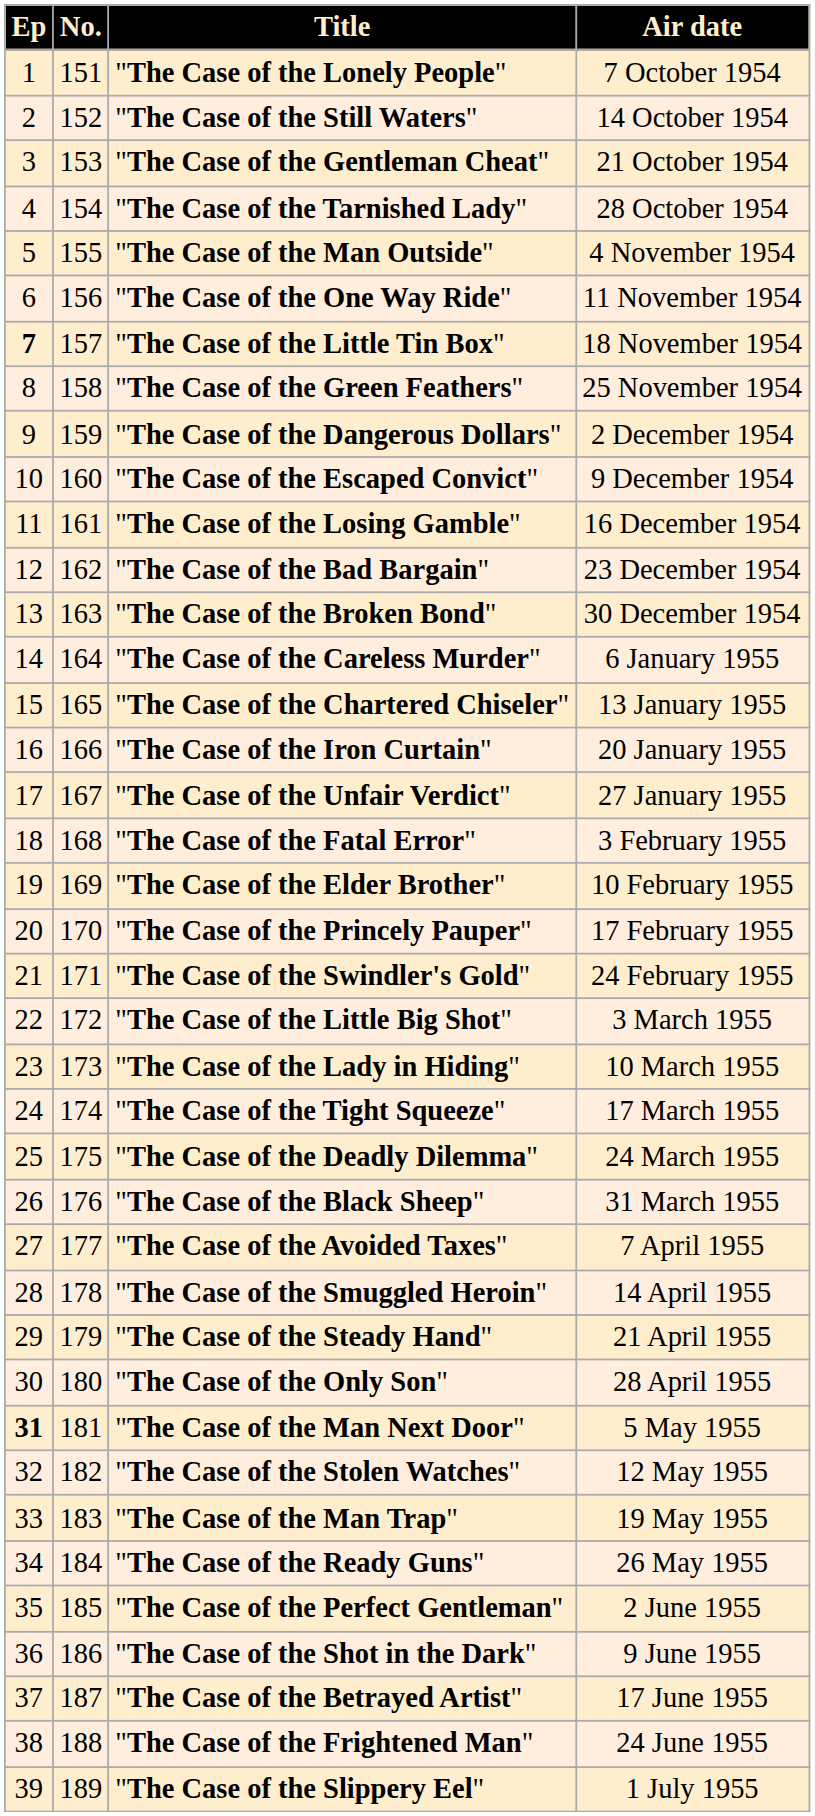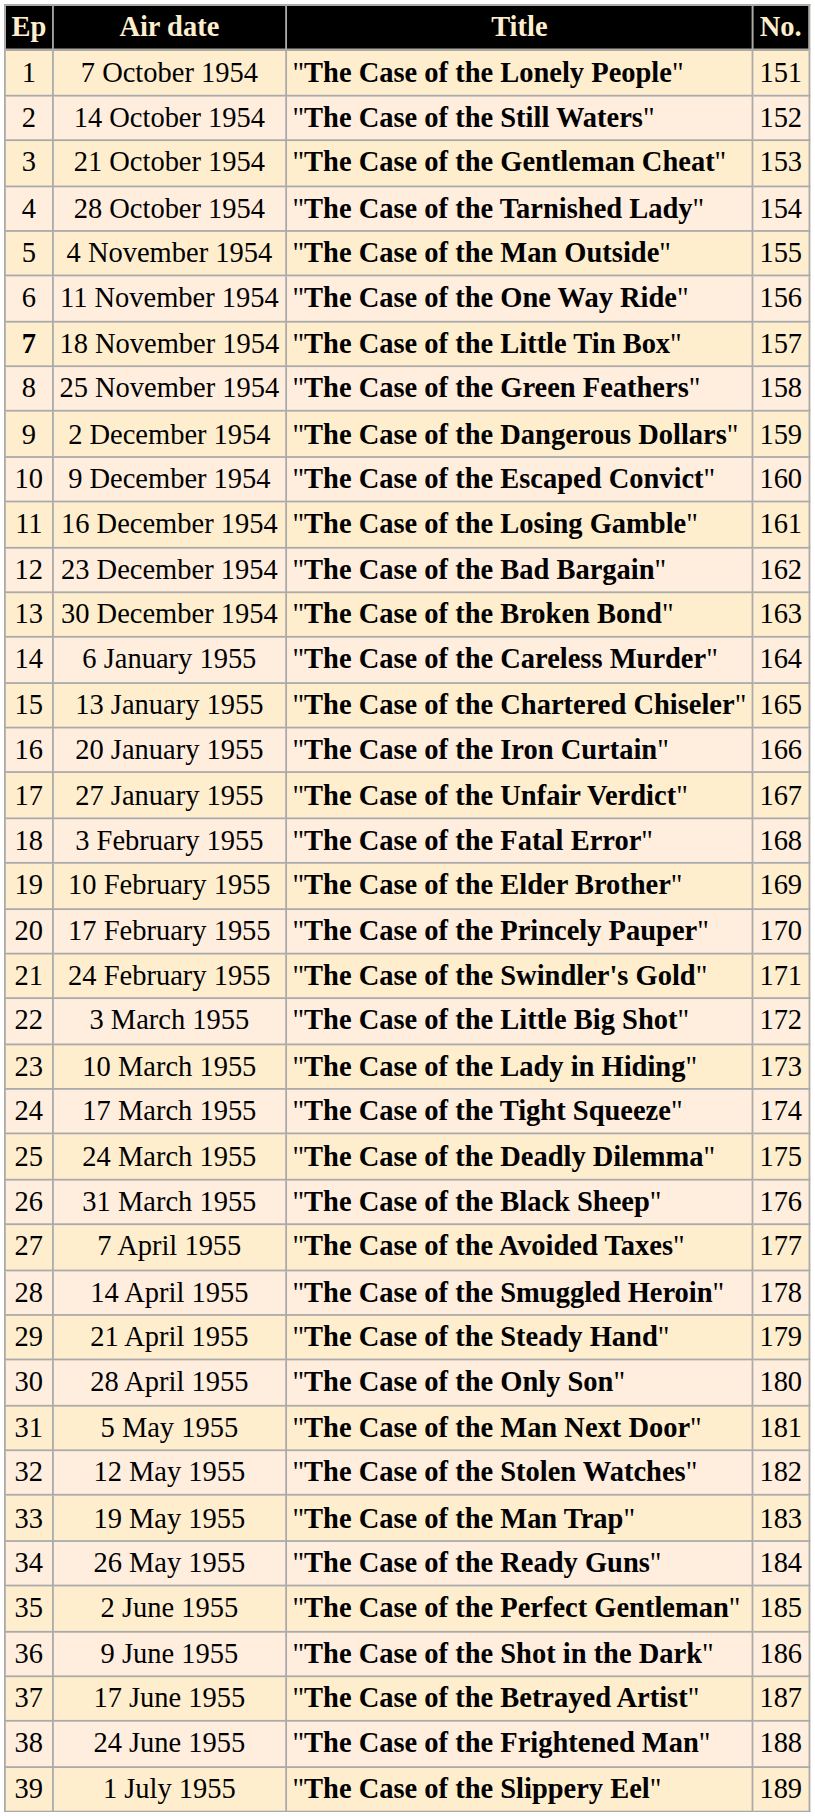 <table class=wikitable style="text-align:center; background:#FFEECE">
 <tr style="color:#FFEECE">
 <th style="background:#000000">Ep</th>
+<th style="background:#000000">Air date</th>
+<th style="background:#000000">Title</th>
 <th style="background:#000000">No.</th>
-<th style="background:#000000">Title</th>
-<th style="background:#000000">Air date</th>
 </tr>
 <tr>
 <td>1</td>
+<td>7 October 1954</td>
+<td align="left">"<strong>The Case of the Lonely People</strong>"</td>
 <td>151</td>
-<td align="left">"<strong>The Case of the Lonely People</strong>"</td>
-<td>7 October 1954</td>
 </tr>
 <tr bgcolor="FFEEDE">
 <td>2</td>
+<td>14 October 1954</td>
+<td align="left">"<strong>The Case of the Still Waters</strong>"</td>
 <td>152</td>
-<td align="left">"<strong>The Case of the Still Waters</strong>"</td>
-<td>14 October 1954</td>
 </tr>
 <tr>
 <td>3</td>
+<td>21 October 1954</td>
+<td align="left">"<strong>The Case of the Gentleman Cheat</strong>"</td>
 <td>153</td>
-<td align="left">"<strong>The Case of the Gentleman Cheat</strong>"</td>
-<td>21 October 1954</td>
 </tr>
 <tr bgcolor="FFEEDE">
 <td>4</td>
+<td>28 October 1954</td>
+<td align="left">"<strong>The Case of the Tarnished Lady</strong>"</td>
 <td>154</td>
-<td align="left">"<strong>The Case of the Tarnished Lady</strong>"</td>
-<td>28 October 1954</td>
 </tr>
 <tr>
 <td>5</td>
+<td>4 November 1954</td>
+<td align="left">"<strong>The Case of the Man Outside</strong>"</td>
 <td>155</td>
-<td align="left">"<strong>The Case of the Man Outside</strong>"</td>
-<td>4 November 1954</td>
 </tr>
 <tr bgcolor="FFEEDE">
 <td>6</td>
+<td>11 November 1954</td>
+<td align="left">"<strong>The Case of the One Way Ride</strong>"</td>
 <td>156</td>
-<td align="left">"<strong>The Case of the One Way Ride</strong>"</td>
-<td>11 November 1954</td>
 </tr>
 <tr>
 <td><strong>7</strong></td>
+<td>18 November 1954</td>
+<td align="left">"<strong>The Case of the Little Tin Box</strong>"</td>
 <td>157</td>
-<td align="left">"<strong>The Case of the Little Tin Box</strong>"</td>
-<td>18 November 1954</td>
 </tr>
 <tr bgcolor="FFEEDE">
 <td>8</td>
+<td>25 November 1954</td>
+<td align="left">"<strong>The Case of the Green Feathers</strong>"</td>
 <td>158</td>
-<td align="left">"<strong>The Case of the Green Feathers</strong>"</td>
-<td>25 November 1954</td>
 </tr>
 <tr>
 <td>9</td>
+<td>2 December 1954</td>
+<td align="left">"<strong>The Case of the Dangerous Dollars</strong>"</td>
 <td>159</td>
-<td align="left">"<strong>The Case of the Dangerous Dollars</strong>"</td>
-<td>2 December 1954</td>
 </tr>
 <tr bgcolor="FFEEDE">
 <td>10</td>
+<td>9 December 1954</td>
+<td align="left">"<strong>The Case of the Escaped Convict</strong>"</td>
 <td>160</td>
-<td align="left">"<strong>The Case of the Escaped Convict</strong>"</td>
-<td>9 December 1954</td>
 </tr>
 <tr>
 <td>11</td>
+<td>16 December 1954</td>
+<td align="left">"<strong>The Case of the Losing Gamble</strong>"</td>
 <td>161</td>
-<td align="left">"<strong>The Case of the Losing Gamble</strong>"</td>
-<td>16 December 1954</td>
 </tr>
 <tr bgcolor="FFEEDE">
 <td>12</td>
+<td>23 December 1954</td>
+<td align="left">"<strong>The Case of the Bad Bargain</strong>"</td>
 <td>162</td>
-<td align="left">"<strong>The Case of the Bad Bargain</strong>"</td>
-<td>23 December 1954</td>
 </tr>
 <tr>
 <td>13</td>
+<td>30 December 1954</td>
+<td align="left">"<strong>The Case of the Broken Bond</strong>"</td>
 <td>163</td>
-<td align="left">"<strong>The Case of the Broken Bond</strong>"</td>
-<td>30 December 1954</td>
 </tr>
 <tr bgcolor="FFEEDE">
 <td>14</td>
+<td>6 January 1955</td>
+<td align="left">"<strong>The Case of the Careless Murder</strong>"</td>
 <td>164</td>
-<td align="left">"<strong>The Case of the Careless Murder</strong>"</td>
-<td>6 January 1955</td>
 </tr>
 <tr>
 <td>15</td>
+<td>13 January 1955</td>
+<td align="left">"<strong>The Case of the Chartered Chiseler</strong>"</td>
 <td>165</td>
-<td align="left">"<strong>The Case of the Chartered Chiseler</strong>"</td>
-<td>13 January 1955</td>
 </tr>
 <tr bgcolor="FFEEDE">
 <td>16</td>
+<td>20 January 1955</td>
+<td align="left">"<strong>The Case of the Iron Curtain</strong>"</td>
 <td>166</td>
-<td align="left">"<strong>The Case of the Iron Curtain</strong>"</td>
-<td>20 January 1955</td>
 </tr>
 <tr>
 <td>17</td>
+<td>27 January 1955</td>
+<td align="left">"<strong>The Case of the Unfair Verdict</strong>"</td>
 <td>167</td>
-<td align="left">"<strong>The Case of the Unfair Verdict</strong>"</td>
-<td>27 January 1955</td>
 </tr>
 <tr bgcolor="FFEEDE">
 <td>18</td>
+<td>3 February 1955</td>
+<td align="left">"<strong>The Case of the Fatal Error</strong>"</td>
 <td>168</td>
-<td align="left">"<strong>The Case of the Fatal Error</strong>"</td>
-<td>3 February 1955</td>
 </tr>
 <tr>
 <td>19</td>
+<td>10 February 1955</td>
+<td align="left">"<strong>The Case of the Elder Brother</strong>"</td>
 <td>169</td>
-<td align="left">"<strong>The Case of the Elder Brother</strong>"</td>
-<td>10 February 1955</td>
 </tr>
 <tr bgcolor="FFEEDE">
 <td>20</td>
+<td>17 February 1955</td>
+<td align="left">"<strong>The Case of the Princely Pauper</strong>"</td>
 <td>170</td>
-<td align="left">"<strong>The Case of the Princely Pauper</strong>"</td>
-<td>17 February 1955</td>
 </tr>
 <tr>
 <td>21</td>
+<td>24 February 1955</td>
+<td align="left">"<strong>The Case of the Swindler's Gold</strong>"</td>
 <td>171</td>
-<td align="left">"<strong>The Case of the Swindler's Gold</strong>"</td>
-<td>24 February 1955</td>
 </tr>
 <tr bgcolor="FFEEDE">
 <td>22</td>
+<td>3 March 1955</td>
+<td align="left">"<strong>The Case of the Little Big Shot</strong>"</td>
 <td>172</td>
-<td align="left">"<strong>The Case of the Little Big Shot</strong>"</td>
-<td>3 March 1955</td>
 </tr>
 <tr>
 <td>23</td>
+<td>10 March 1955</td>
+<td align="left">"<strong>The Case of the Lady in Hiding</strong>"</td>
 <td>173</td>
-<td align="left">"<strong>The Case of the Lady in Hiding</strong>"</td>
-<td>10 March 1955</td>
 </tr>
 <tr bgcolor="FFEEDE">
 <td>24</td>
+<td>17 March 1955</td>
+<td align="left">"<strong>The Case of the Tight Squeeze</strong>"</td>
 <td>174</td>
-<td align="left">"<strong>The Case of the Tight Squeeze</strong>"</td>
-<td>17 March 1955</td>
 </tr>
 <tr>
 <td>25</td>
+<td>24 March 1955</td>
+<td align="left">"<strong>The Case of the Deadly Dilemma</strong>"</td>
 <td>175</td>
-<td align="left">"<strong>The Case of the Deadly Dilemma</strong>"</td>
-<td>24 March 1955</td>
 </tr>
 <tr bgcolor="FFEEDE">
 <td>26</td>
+<td>31 March 1955</td>
+<td align="left">"<strong>The Case of the Black Sheep</strong>"</td>
 <td>176</td>
-<td align="left">"<strong>The Case of the Black Sheep</strong>"</td>
-<td>31 March 1955</td>
 </tr>
 <tr>
 <td>27</td>
+<td>7 April 1955</td>
+<td align="left">"<strong>The Case of the Avoided Taxes</strong>"</td>
 <td>177</td>
-<td align="left">"<strong>The Case of the Avoided Taxes</strong>"</td>
-<td>7 April 1955</td>
 </tr>
 <tr bgcolor="FFEEDE">
 <td>28</td>
+<td>14 April 1955</td>
+<td align="left">"<strong>The Case of the Smuggled Heroin</strong>"</td>
 <td>178</td>
-<td align="left">"<strong>The Case of the Smuggled Heroin</strong>"</td>
-<td>14 April 1955</td>
 </tr>
 <tr>
 <td>29</td>
+<td>21 April 1955</td>
+<td align="left">"<strong>The Case of the Steady Hand</strong>"</td>
 <td>179</td>
-<td align="left">"<strong>The Case of the Steady Hand</strong>"</td>
-<td>21 April 1955</td>
 </tr>
 <tr bgcolor="FFEEDE">
 <td>30</td>
+<td>28 April 1955</td>
+<td align="left">"<strong>The Case of the Only Son</strong>"</td>
 <td>180</td>
-<td align="left">"<strong>The Case of the Only Son</strong>"</td>
-<td>28 April 1955</td>
 </tr>
 <tr>
-<td><strong>31</strong></td>
+<td>31</td>
+<td>5 May 1955</td>
+<td align="left">"<strong>The Case of the Man Next Door</strong>"</td>
 <td>181</td>
-<td align="left">"<strong>The Case of the Man Next Door</strong>"</td>
-<td>5 May 1955</td>
 </tr>
 <tr bgcolor="FFEEDE">
 <td>32</td>
+<td>12 May 1955</td>
+<td align="left">"<strong>The Case of the Stolen Watches</strong>"</td>
 <td>182</td>
-<td align="left">"<strong>The Case of the Stolen Watches</strong>"</td>
-<td>12 May 1955</td>
 </tr>
 <tr>
 <td>33</td>
+<td>19 May 1955</td>
+<td align="left">"<strong>The Case of the Man Trap</strong>"</td>
 <td>183</td>
-<td align="left">"<strong>The Case of the Man Trap</strong>"</td>
-<td>19 May 1955</td>
 </tr>
 <tr bgcolor="FFEEDE">
 <td>34</td>
+<td>26 May 1955</td>
+<td align="left">"<strong>The Case of the Ready Guns</strong>"</td>
 <td>184</td>
-<td align="left">"<strong>The Case of the Ready Guns</strong>"</td>
-<td>26 May 1955</td>
 </tr>
 <tr>
 <td>35</td>
+<td>2 June 1955</td>
+<td align="left">"<strong>The Case of the Perfect Gentleman</strong>"</td>
 <td>185</td>
-<td align="left">"<strong>The Case of the Perfect Gentleman</strong>"</td>
-<td>2 June 1955</td>
 </tr>
 <tr bgcolor="FFEEDE">
 <td>36</td>
+<td>9 June 1955</td>
+<td align="left">"<strong>The Case of the Shot in the Dark</strong>"</td>
 <td>186</td>
-<td align="left">"<strong>The Case of the Shot in the Dark</strong>"</td>
-<td>9 June 1955</td>
 </tr>
 <tr>
 <td>37</td>
+<td>17 June 1955</td>
+<td align="left">"<strong>The Case of the Betrayed Artist</strong>"</td>
 <td>187</td>
-<td align="left">"<strong>The Case of the Betrayed Artist</strong>"</td>
-<td>17 June 1955</td>
 </tr>
 <tr bgcolor="FFEEDE">
 <td>38</td>
+<td>24 June 1955</td>
+<td align="left">"<strong>The Case of the Frightened Man</strong>"</td>
 <td>188</td>
-<td align="left">"<strong>The Case of the Frightened Man</strong>"</td>
-<td>24 June 1955</td>
 </tr>
 <tr>
 <td>39</td>
+<td>1 July 1955</td>
+<td align="left">"<strong>The Case of the Slippery Eel</strong>"</td>
 <td>189</td>
-<td align="left">"<strong>The Case of the Slippery Eel</strong>"</td>
-<td>1 July 1955</td>
 </tr>
 </table>
